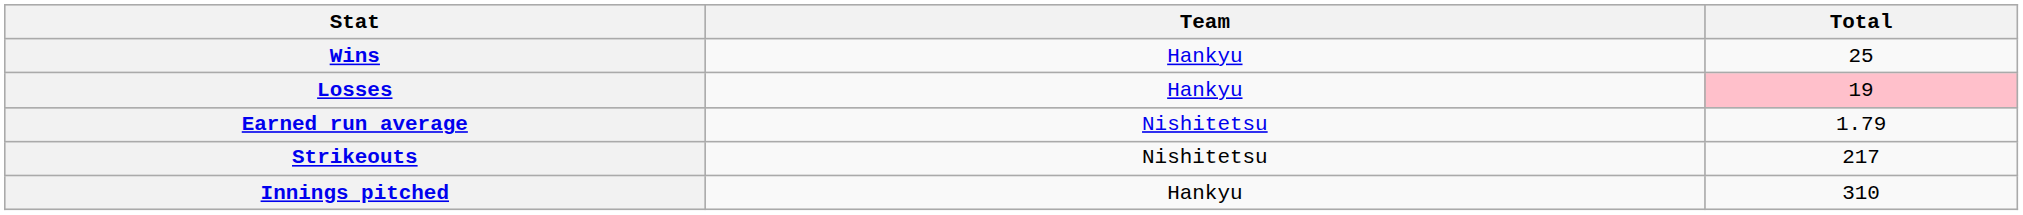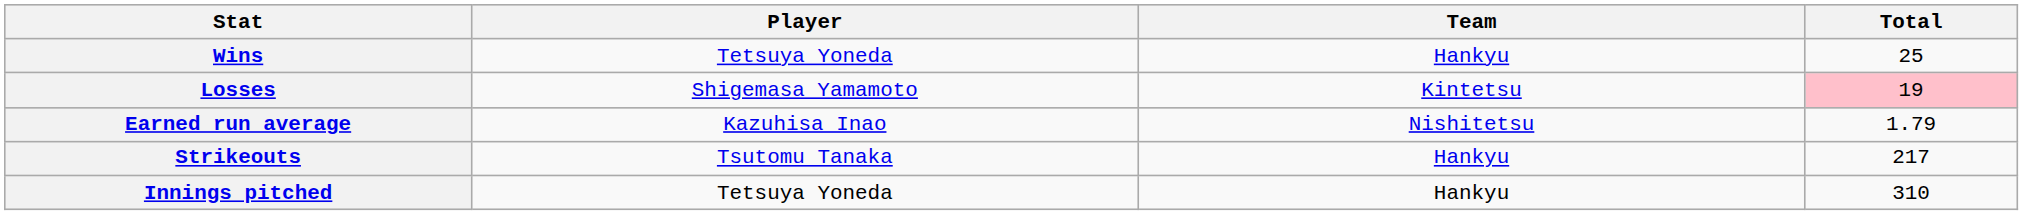 <table class="wikitable" style="text-align:center;">
 <tr>
 <th scope="col" style="width:7%;">Stat</th>
+<th scope="col" style="width:10%;">Player</th>
 <th scope="col" style="width:10%;">Team</th>
 <th scope="col" style="width:3%;">Total</th>
 </tr>
 <tr>
 <th scope="row" style="text-align:center;"><a href='#'>Wins</a></th>
+<td><a href='#'>Tetsuya Yoneda</a></td>
 <td><a href='#'>Hankyu</a></td>
 <td>25</td>
 </tr>
 <tr>
 <th scope="row" style="text-align:center;"><a href='#'>Losses</a></th>
-<td><a href='#'>Hankyu</a></td>
+<td><a href='#'>Shigemasa Yamamoto</a></td>
+<td><a href='#'>Kintetsu</a></td>
 <td style="background: pink;">19</td>
 </tr>
 <tr>
 <th scope="row" style="text-align:center;"><a href='#'>Earned run average</a></th>
+<td><a href='#'>Kazuhisa Inao</a></td>
 <td><a href='#'>Nishitetsu</a></td>
 <td>1.79</td>
 </tr>
 <tr>
 <th scope="row" style="text-align:center;"><a href='#'>Strikeouts</a></th>
-<td>Nishitetsu</td>
+<td><a href='#'>Tsutomu Tanaka</a></td>
+<td><a href='#'>Hankyu</a></td>
 <td>217</td>
 </tr>
 <tr>
 <th scope="row" style="text-align:center;"><a href='#'>Innings pitched</a></th>
+<td>Tetsuya Yoneda</td>
 <td>Hankyu</td>
 <td>310</td>
 </tr>
 </table>
